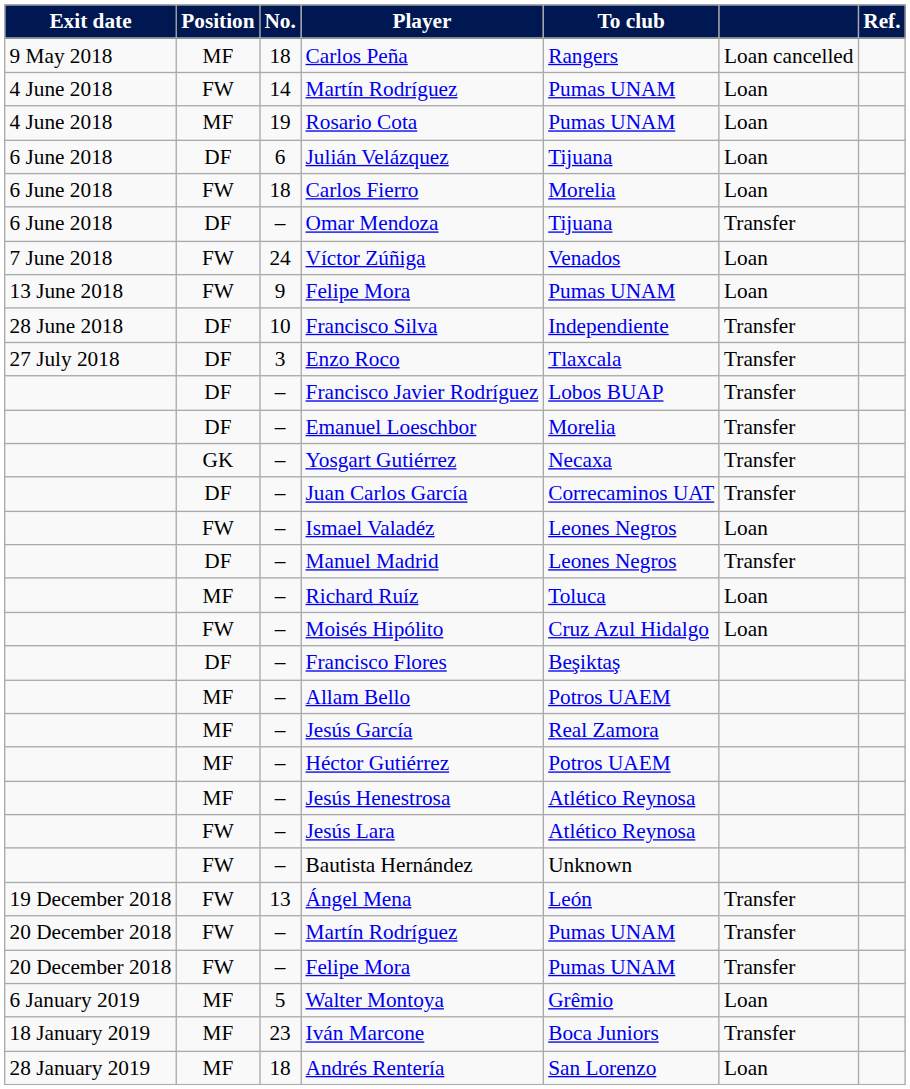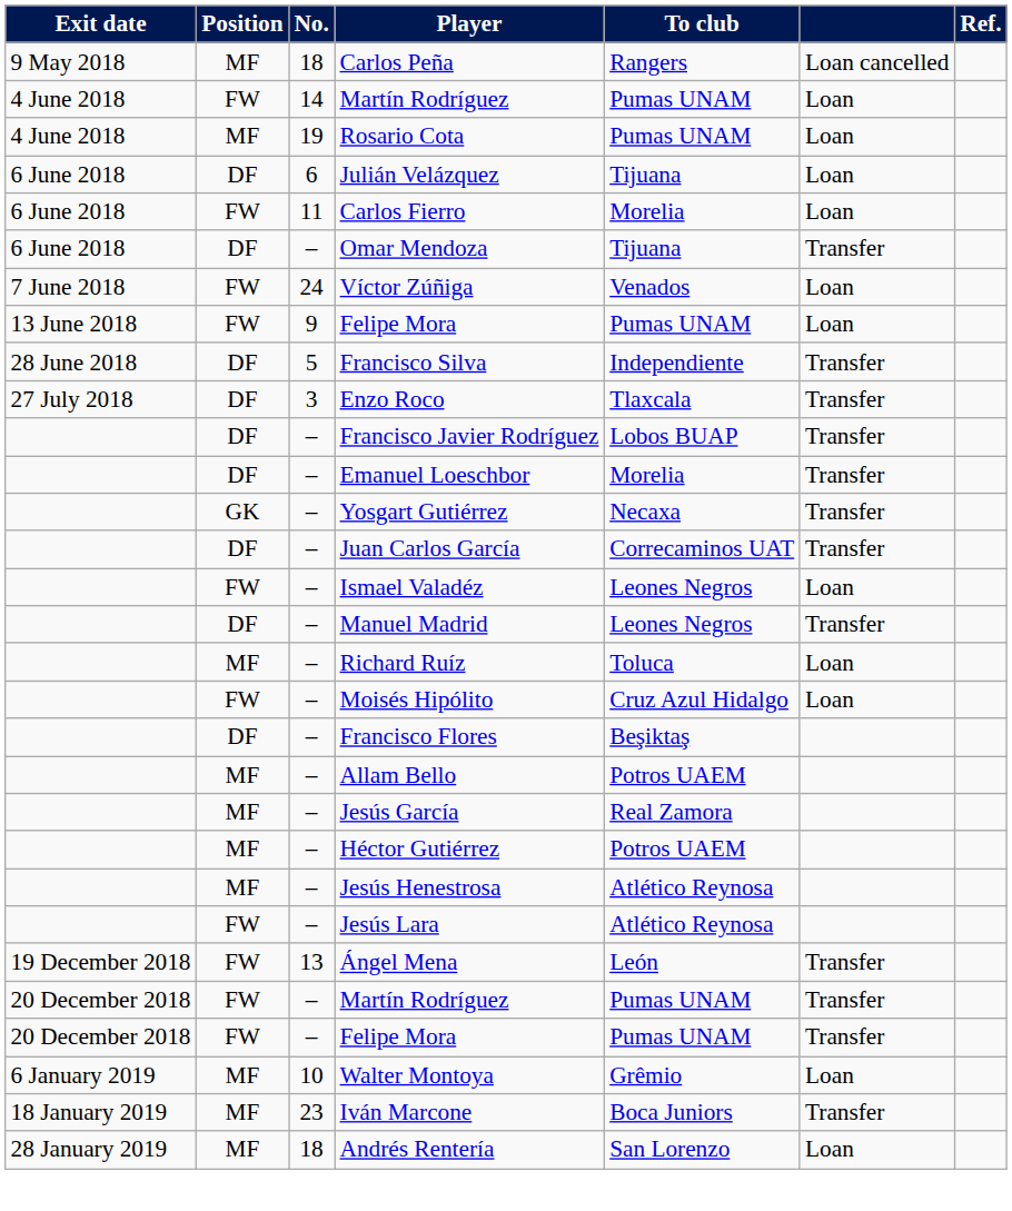 <table class="wikitable sortable">
 <tr>
 <th style="background:#001852; color:white;"><strong>Exit date</strong></th>
 <th style="background:#001852; color:white;"><strong>Position</strong></th>
 <th style="background:#001852; color:white;"><strong>No.</strong></th>
 <th style="background:#001852; color:white;"><strong>Player</strong></th>
 <th style="background:#001852; color:white;"><strong>To club</strong></th>
 <th style="background:#001852; color:white;"><strong></strong></th>
 <th style="background:#001852; color:white;"><strong>Ref.</strong></th>
 </tr>
 <tr>
 <td>9 May 2018</td>
 <td style="text-align:center;">MF</td>
 <td style="text-align:center;">18</td>
 <td style="text-align:left;"> <a href='#'>Carlos Peña</a></td>
 <td style="text-align:left;"> <a href='#'>Rangers</a></td>
 <td style="text-align:left;">Loan cancelled</td>
 <td></td>
 </tr>
 <tr>
 <td>4 June 2018</td>
 <td style="text-align:center;">FW</td>
 <td style="text-align:center;">14</td>
 <td style="text-align:left;"> <a href='#'>Martín Rodríguez</a></td>
 <td style="text-align:left;"> <a href='#'>Pumas UNAM</a></td>
 <td style="text-align:left;">Loan</td>
 <td></td>
 </tr>
 <tr>
 <td>4 June 2018</td>
 <td style="text-align:center;">MF</td>
 <td style="text-align:center;">19</td>
 <td style="text-align:left;"> <a href='#'>Rosario Cota</a></td>
 <td style="text-align:left;"> <a href='#'>Pumas UNAM</a></td>
 <td style="text-align:left;">Loan</td>
 <td></td>
 </tr>
 <tr>
 <td>6 June 2018</td>
 <td style="text-align:center;">DF</td>
 <td style="text-align:center;">6</td>
 <td style="text-align:left;"> <a href='#'>Julián Velázquez</a></td>
 <td style="text-align:left;"> <a href='#'>Tijuana</a></td>
 <td style="text-align:left;">Loan</td>
 <td></td>
 </tr>
 <tr>
 <td>6 June 2018</td>
 <td style="text-align:center;">FW</td>
-<td style="text-align:center;">18</td>
+<td style="text-align:center;">11</td>
 <td style="text-align:left;"> <a href='#'>Carlos Fierro</a></td>
 <td style="text-align:left;"> <a href='#'>Morelia</a></td>
 <td style="text-align:left;">Loan</td>
 <td></td>
 </tr>
 <tr>
 <td>6 June 2018</td>
 <td style="text-align:center;">DF</td>
 <td style="text-align:center;">–</td>
 <td style="text-align:left;"> <a href='#'>Omar Mendoza</a></td>
 <td style="text-align:left;"> <a href='#'>Tijuana</a></td>
 <td style="text-align:left;">Transfer</td>
 <td></td>
 </tr>
 <tr>
 <td>7 June 2018</td>
 <td style="text-align:center;">FW</td>
 <td style="text-align:center;">24</td>
 <td style="text-align:left;"> <a href='#'>Víctor Zúñiga</a></td>
 <td style="text-align:left;"> <a href='#'>Venados</a></td>
 <td style="text-align:left;">Loan</td>
 <td></td>
 </tr>
 <tr>
 <td>13 June 2018</td>
 <td style="text-align:center;">FW</td>
 <td style="text-align:center;">9</td>
 <td style="text-align:left;"> <a href='#'>Felipe Mora</a></td>
 <td style="text-align:left;"> <a href='#'>Pumas UNAM</a></td>
 <td style="text-align:left;">Loan</td>
 <td></td>
 </tr>
 <tr>
 <td>28 June 2018</td>
 <td style="text-align:center;">DF</td>
-<td style="text-align:center;">10</td>
+<td style="text-align:center;">5</td>
 <td style="text-align:left;"> <a href='#'>Francisco Silva</a></td>
 <td style="text-align:left;"> <a href='#'>Independiente</a></td>
 <td style="text-align:left;">Transfer</td>
 <td></td>
 </tr>
 <tr>
 <td>27 July 2018</td>
 <td style="text-align:center;">DF</td>
 <td style="text-align:center;">3</td>
 <td style="text-align:left;"> <a href='#'>Enzo Roco</a></td>
 <td style="text-align:left;"> <a href='#'>Tlaxcala</a></td>
 <td style="text-align:left;">Transfer</td>
 <td></td>
 </tr>
 <tr>
 <td></td>
 <td style="text-align:center;">DF</td>
 <td style="text-align:center;">–</td>
 <td style="text-align:left;"> <a href='#'>Francisco Javier Rodríguez</a></td>
 <td style="text-align:left;"> <a href='#'>Lobos BUAP</a></td>
 <td style="text-align:left;">Transfer</td>
 <td></td>
 </tr>
 <tr>
 <td></td>
 <td style="text-align:center;">DF</td>
 <td style="text-align:center;">–</td>
 <td style="text-align:left;"> <a href='#'>Emanuel Loeschbor</a></td>
 <td style="text-align:left;"> <a href='#'>Morelia</a></td>
 <td style="text-align:left;">Transfer</td>
 <td></td>
 </tr>
 <tr>
 <td></td>
 <td style="text-align:center;">GK</td>
 <td style="text-align:center;">–</td>
 <td style="text-align:left;"> <a href='#'>Yosgart Gutiérrez</a></td>
 <td style="text-align:left;"> <a href='#'>Necaxa</a></td>
 <td style="text-align:left;">Transfer</td>
 <td></td>
 </tr>
 <tr>
 <td></td>
 <td style="text-align:center;">DF</td>
 <td style="text-align:center;">–</td>
 <td style="text-align:left;"> <a href='#'>Juan Carlos García</a></td>
 <td style="text-align:left;"> <a href='#'>Correcaminos UAT</a></td>
 <td style="text-align:left;">Transfer</td>
 <td></td>
 </tr>
 <tr>
 <td></td>
 <td style="text-align:center;">FW</td>
 <td style="text-align:center;">–</td>
 <td style="text-align:left;"> <a href='#'>Ismael Valadéz</a></td>
 <td style="text-align:left;"> <a href='#'>Leones Negros</a></td>
 <td style="text-align:left;">Loan</td>
 <td></td>
 </tr>
 <tr>
 <td></td>
 <td style="text-align:center;">DF</td>
 <td style="text-align:center;">–</td>
 <td style="text-align:left;"> <a href='#'>Manuel Madrid</a></td>
 <td style="text-align:left;"> <a href='#'>Leones Negros</a></td>
 <td style="text-align:left;">Transfer</td>
 <td></td>
 </tr>
 <tr>
 <td></td>
 <td style="text-align:center;">MF</td>
 <td style="text-align:center;">–</td>
 <td style="text-align:left;"> <a href='#'>Richard Ruíz</a></td>
 <td style="text-align:left;"> <a href='#'>Toluca</a></td>
 <td style="text-align:left;">Loan</td>
 <td></td>
 </tr>
 <tr>
 <td></td>
 <td style="text-align:center;">FW</td>
 <td style="text-align:center;">–</td>
 <td style="text-align:left;"> <a href='#'>Moisés Hipólito</a></td>
 <td style="text-align:left;"> <a href='#'>Cruz Azul Hidalgo</a></td>
 <td style="text-align:left;">Loan</td>
 <td></td>
 </tr>
 <tr>
 <td></td>
 <td style="text-align:center;">DF</td>
 <td style="text-align:center;">–</td>
 <td style="text-align:left;"> <a href='#'>Francisco Flores</a></td>
 <td style="text-align:left;"> <a href='#'>Beşiktaş</a></td>
 <td style="text-align:left;"></td>
 <td></td>
 </tr>
 <tr>
 <td></td>
 <td style="text-align:center;">MF</td>
 <td style="text-align:center;">–</td>
 <td style="text-align:left;"> <a href='#'>Allam Bello</a></td>
 <td style="text-align:left;"> <a href='#'>Potros UAEM</a></td>
 <td style="text-align:left;"></td>
 <td></td>
 </tr>
 <tr>
 <td></td>
 <td style="text-align:center;">MF</td>
 <td style="text-align:center;">–</td>
 <td style="text-align:left;"> <a href='#'>Jesús García</a></td>
 <td style="text-align:left;"> <a href='#'>Real Zamora</a></td>
 <td style="text-align:left;"></td>
 <td></td>
 </tr>
 <tr>
 <td></td>
 <td style="text-align:center;">MF</td>
 <td style="text-align:center;">–</td>
 <td style="text-align:left;"> <a href='#'>Héctor Gutiérrez</a></td>
 <td style="text-align:left;"> <a href='#'>Potros UAEM</a></td>
 <td style="text-align:left;"></td>
 <td></td>
 </tr>
 <tr>
 <td></td>
 <td style="text-align:center;">MF</td>
 <td style="text-align:center;">–</td>
 <td style="text-align:left;"> <a href='#'>Jesús Henestrosa</a></td>
 <td style="text-align:left;"> <a href='#'>Atlético Reynosa</a></td>
 <td style="text-align:left;"></td>
 <td></td>
 </tr>
 <tr>
 <td></td>
 <td style="text-align:center;">FW</td>
 <td style="text-align:center;">–</td>
 <td style="text-align:left;"> <a href='#'>Jesús Lara</a></td>
 <td style="text-align:left;"> <a href='#'>Atlético Reynosa</a></td>
 <td style="text-align:left;"></td>
 <td></td>
 </tr>
 <tr>
-<td></td>
-<td style="text-align:center;">FW</td>
-<td style="text-align:center;">–</td>
-<td style="text-align:left;"> Bautista Hernández</td>
-<td style="text-align:left;">Unknown</td>
-<td style="text-align:left;"></td>
-<td></td>
-</tr>
-<tr>
 <td>19 December 2018</td>
 <td style="text-align:center;">FW</td>
 <td style="text-align:center;">13</td>
 <td style="text-align:left;"> <a href='#'>Ángel Mena</a></td>
 <td style="text-align:left;"> <a href='#'>León</a></td>
 <td style="text-align:left;">Transfer</td>
 <td></td>
 </tr>
 <tr>
 <td>20 December 2018</td>
 <td style="text-align:center;">FW</td>
 <td style="text-align:center;">–</td>
 <td style="text-align:left;"> <a href='#'>Martín Rodríguez</a></td>
 <td style="text-align:left;"> <a href='#'>Pumas UNAM</a></td>
 <td style="text-align:left;">Transfer</td>
 <td></td>
 </tr>
 <tr>
 <td>20 December 2018</td>
 <td style="text-align:center;">FW</td>
 <td style="text-align:center;">–</td>
 <td style="text-align:left;"> <a href='#'>Felipe Mora</a></td>
 <td style="text-align:left;"> <a href='#'>Pumas UNAM</a></td>
 <td style="text-align:left;">Transfer</td>
 <td></td>
 </tr>
 <tr>
 <td>6 January 2019</td>
 <td style="text-align:center;">MF</td>
-<td style="text-align:center;">5</td>
+<td style="text-align:center;">10</td>
 <td style="text-align:left;"> <a href='#'>Walter Montoya</a></td>
 <td style="text-align:left;"> <a href='#'>Grêmio</a></td>
 <td style="text-align:left;">Loan</td>
 <td></td>
 </tr>
 <tr>
 <td>18 January 2019</td>
 <td style="text-align:center;">MF</td>
 <td style="text-align:center;">23</td>
 <td style="text-align:left;"> <a href='#'>Iván Marcone</a></td>
 <td style="text-align:left;"> <a href='#'>Boca Juniors</a></td>
 <td style="text-align:left;">Transfer</td>
 <td></td>
 </tr>
 <tr>
 <td>28 January 2019</td>
 <td style="text-align:center;">MF</td>
 <td style="text-align:center;">18</td>
 <td style="text-align:left;"> <a href='#'>Andrés Rentería</a></td>
 <td style="text-align:left;"> <a href='#'>San Lorenzo</a></td>
 <td style="text-align:left;">Loan</td>
 <td></td>
 </tr>
 </table>
